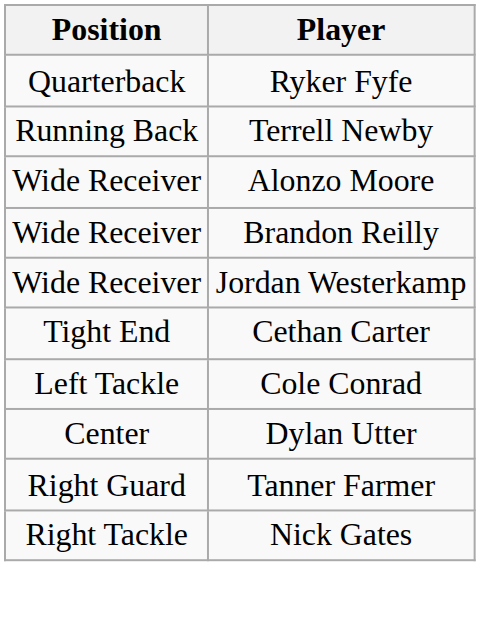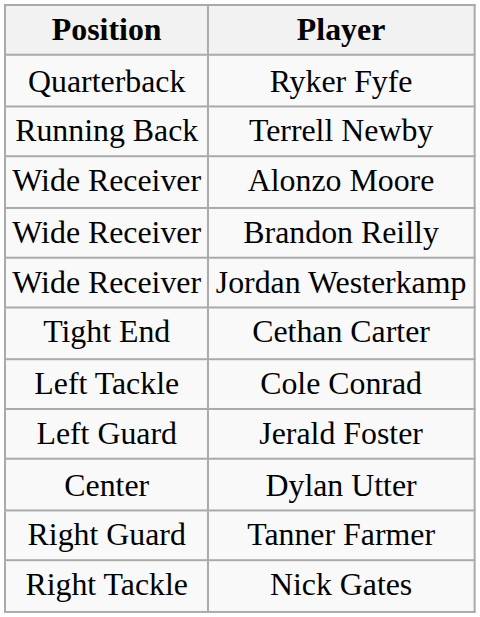 <table class="wikitable" style="text-align: center;">
 <tr>
 <th>Position</th>
 <th>Player</th>
 </tr>
 <tr>
 <td>Quarterback</td>
 <td>Ryker Fyfe</td>
 </tr>
 <tr>
 <td>Running Back</td>
 <td>Terrell Newby</td>
 </tr>
 <tr>
 <td>Wide Receiver</td>
 <td>Alonzo Moore</td>
 </tr>
 <tr>
 <td>Wide Receiver</td>
 <td>Brandon Reilly</td>
 </tr>
 <tr>
 <td>Wide Receiver</td>
 <td>Jordan Westerkamp</td>
 </tr>
 <tr>
 <td>Tight End</td>
 <td>Cethan Carter</td>
 </tr>
 <tr>
 <td>Left Tackle</td>
 <td>Cole Conrad</td>
 </tr>
 <tr>
+<td>Left Guard</td>
+<td>Jerald Foster</td>
+</tr>
+<tr>
 <td>Center</td>
 <td>Dylan Utter</td>
 </tr>
 <tr>
 <td>Right Guard</td>
 <td>Tanner Farmer</td>
 </tr>
 <tr>
 <td>Right Tackle</td>
 <td>Nick Gates</td>
 </tr>
 </table>
